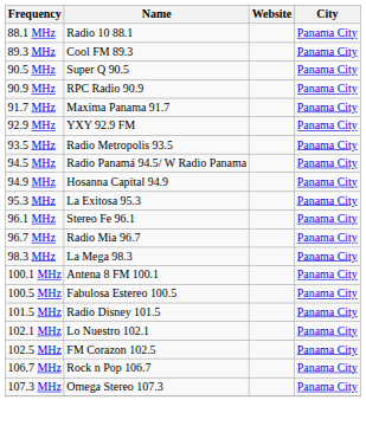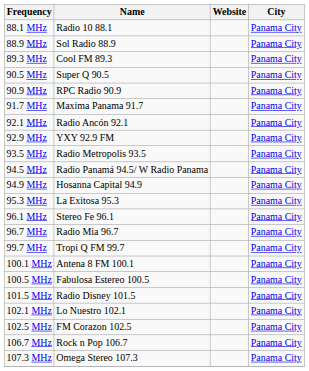 <table class="wikitable">
 <tr>
 <th>Frequency</th>
 <th>Name</th>
 <th>Website</th>
 <th>City</th>
 </tr>
 <tr>
 <td>88.1 <a href='#'>MHz</a></td>
 <td>Radio 10 88.1</td>
+<td></td>
+<td><a href='#'>Panama City</a></td>
+</tr>
+<tr>
+<td>88.9 <a href='#'>MHz</a></td>
+<td>Sol Radio 88.9</td>
 <td></td>
 <td><a href='#'>Panama City</a></td>
 </tr>
 <tr>
 <td>89.3 <a href='#'>MHz</a></td>
 <td>Cool FM 89.3</td>
 <td></td>
 <td><a href='#'>Panama City</a></td>
 </tr>
 <tr>
 <td>90.5 <a href='#'>MHz</a></td>
 <td>Super Q 90.5</td>
 <td></td>
 <td><a href='#'>Panama City</a></td>
 </tr>
 <tr>
 <td>90.9 <a href='#'>MHz</a></td>
 <td>RPC Radio 90.9</td>
 <td></td>
 <td><a href='#'>Panama City</a></td>
 </tr>
 <tr>
 <td>91.7 <a href='#'>MHz</a></td>
 <td>Maxima Panama 91.7</td>
+<td></td>
+<td><a href='#'>Panama City</a></td>
+</tr>
+<tr>
+<td>92.1 <a href='#'>MHz</a></td>
+<td>Radio Ancón 92.1</td>
 <td></td>
 <td><a href='#'>Panama City</a></td>
 </tr>
 <tr>
 <td>92.9 <a href='#'>MHz</a></td>
 <td>YXY 92.9 FM</td>
 <td></td>
 <td><a href='#'>Panama City</a></td>
 </tr>
 <tr>
 <td>93.5 <a href='#'>MHz</a></td>
 <td>Radio Metropolis 93.5</td>
 <td></td>
 <td><a href='#'>Panama City</a></td>
 </tr>
 <tr>
 <td>94.5 <a href='#'>MHz</a></td>
 <td>Radio Panamá 94.5/ W Radio Panama</td>
 <td> </td>
 <td><a href='#'>Panama City</a></td>
 </tr>
 <tr>
 <td>94.9 <a href='#'>MHz</a></td>
 <td>Hosanna Capital 94.9</td>
 <td></td>
 <td><a href='#'>Panama City</a></td>
 </tr>
 <tr>
 <td>95.3 <a href='#'>MHz</a></td>
 <td>La Exitosa 95.3</td>
 <td></td>
 <td><a href='#'>Panama City</a></td>
 </tr>
 <tr>
 <td>96.1 <a href='#'>MHz</a></td>
 <td>Stereo Fe 96.1</td>
 <td></td>
 <td><a href='#'>Panama City</a></td>
 </tr>
 <tr>
 <td>96.7 <a href='#'>MHz</a></td>
 <td>Radio Mia 96.7</td>
 <td></td>
 <td><a href='#'>Panama City</a></td>
 </tr>
 <tr>
-<td>98.3 <a href='#'>MHz</a></td>
-<td>La Mega 98.3</td>
+<td>99.7 <a href='#'>MHz</a></td>
+<td>Tropi Q FM 99.7</td>
 <td></td>
 <td><a href='#'>Panama City</a></td>
 </tr>
 <tr>
 <td>100.1 <a href='#'>MHz</a></td>
 <td>Antena 8 FM 100.1</td>
 <td></td>
 <td><a href='#'>Panama City</a></td>
 </tr>
 <tr>
 <td>100.5 <a href='#'>MHz</a></td>
 <td>Fabulosa Estereo 100.5</td>
 <td></td>
 <td><a href='#'>Panama City</a></td>
 </tr>
 <tr>
 <td>101.5 <a href='#'>MHz</a></td>
 <td>Radio Disney 101.5</td>
 <td></td>
 <td><a href='#'>Panama City</a></td>
 </tr>
 <tr>
 <td>102.1 <a href='#'>MHz</a></td>
 <td>Lo Nuestro 102.1</td>
 <td></td>
 <td><a href='#'>Panama City</a></td>
 </tr>
 <tr>
 <td>102.5 <a href='#'>MHz</a></td>
 <td>FM Corazon 102.5</td>
 <td></td>
 <td><a href='#'>Panama City</a></td>
 </tr>
 <tr>
 <td>106.7 <a href='#'>MHz</a></td>
 <td>Rock n Pop 106.7</td>
 <td></td>
 <td><a href='#'>Panama City</a></td>
 </tr>
 <tr>
 <td>107.3 <a href='#'>MHz</a></td>
 <td>Omega Stereo 107.3</td>
 <td></td>
 <td><a href='#'>Panama City</a></td>
 </tr>
 <tr>
 </tr>
 </table>
